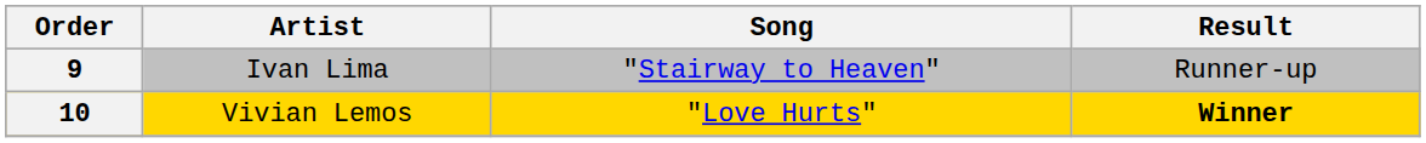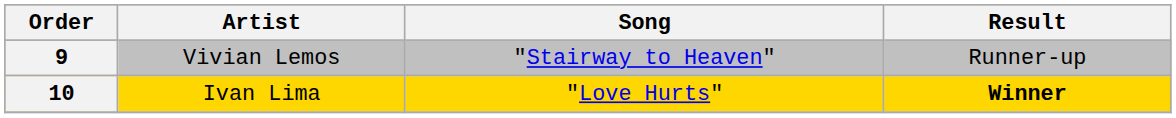 <table class="wikitable" style="text-align:center; width:55%;">
 <tr>
 <th scope="col" width="05%">Order</th>
 <th scope="col" width="15%">Artist</th>
 <th scope="col" width="25%">Song</th>
 <th scope="col" width="15%">Result</th>
 </tr>
 <tr bgcolor=C0C0C0>
 <th>9</th>
-<td>Ivan Lima</td>
+<td>Vivian Lemos</td>
 <td>"<a href='#'>Stairway to Heaven</a>"</td>
 <td>Runner-up</td>
 </tr>
 <tr bgcolor=FFD700>
 <th>10</th>
-<td>Vivian Lemos</td>
+<td>Ivan Lima</td>
 <td>"<a href='#'>Love Hurts</a>"</td>
 <td><strong>Winner</strong></td>
 </tr>
 <tr>
 </tr>
 </table>
